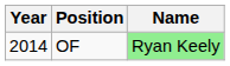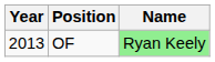 <table class="wikitable">
 <tr>
 <th>Year</th>
 <th>Position</th>
 <th>Name</th>
 </tr>
 <tr>
-<td>2014</td>
+<td>2013</td>
 <td>OF</td>
 <td style="background: lightgreen;">Ryan Keely</td>
 </tr>
 </table>
